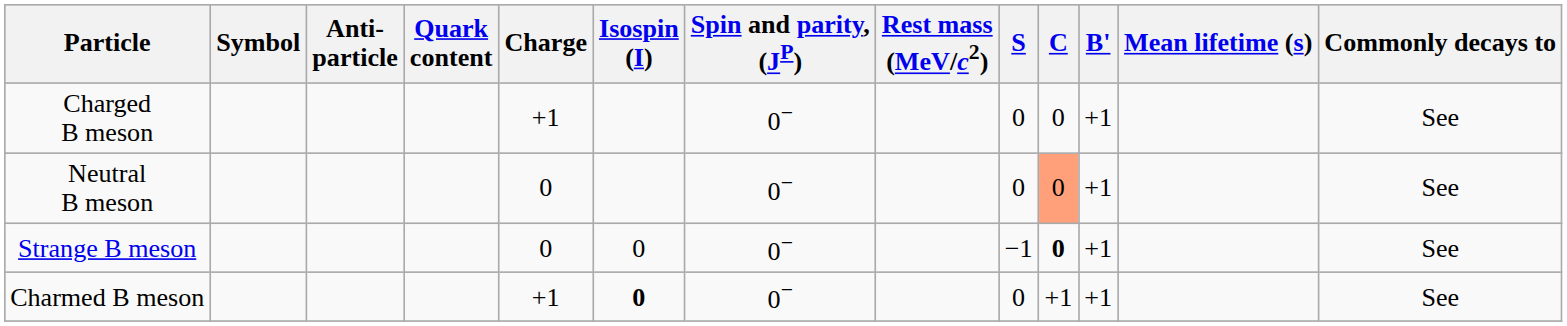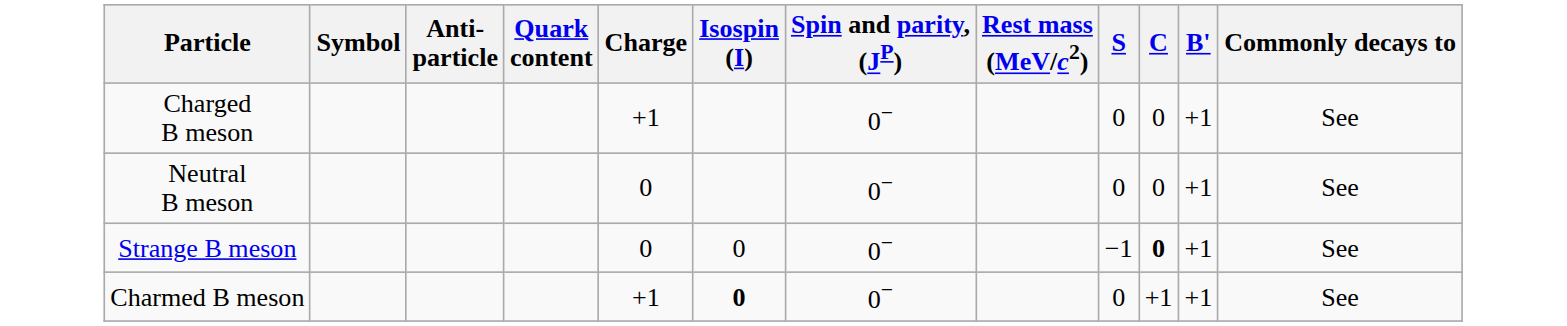 <table class="wikitable sortable" style="margin:1em auto; text-align:center">
 <tr>
 <th>Particle</th>
 <th>Symbol</th>
 <th>Anti-<br>particle</th>
 <th class="unsortable"><a href='#'>Quark</a> <br>content</th>
 <th>Charge</th>
 <th><a href='#'>Isospin</a> <br>(<a href='#'>I</a>)</th>
 <th><a href='#'>Spin</a> and <a href='#'>parity</a>, <br>(<a href='#'>J</a><sup><a href='#'>P</a></sup>)</th>
 <th><a href='#'>Rest mass</a> <br>(<a href='#'>MeV</a>/<a href='#'><em>c</em></a><sup>2</sup>)</th>
 <th><a href='#'>S</a></th>
 <th><a href='#'>C</a></th>
 <th><a href='#'>B'</a></th>
-<th><a href='#'>Mean lifetime</a> (<a href='#'>s</a>)</th>
 <th>Commonly decays to</th>
 </tr>
 <tr>
 <td>Charged<br>B meson</td>
 <td></td>
 <td></td>
 <td></td>
 <td>+1</td>
 <td></td>
 <td>0<sup>−</sup></td>
 <td></td>
 <td>0</td>
 <td>0</td>
 <td>+1</td>
-<td></td>
 <td>See </td>
 </tr>
 <tr>
 <td>Neutral<br>B meson</td>
 <td></td>
 <td></td>
 <td></td>
 <td>0</td>
 <td></td>
 <td>0<sup>−</sup></td>
 <td></td>
 <td>0</td>
-<td style="background: lightsalmon;">0</td>
+<td>0</td>
 <td>+1</td>
-<td></td>
 <td>See </td>
 </tr>
 <tr>
 <td><a href='#'>Strange B meson</a></td>
 <td></td>
 <td></td>
 <td></td>
 <td>0</td>
 <td>0</td>
 <td>0<sup>−</sup></td>
 <td></td>
 <td>−1</td>
 <td><strong>0</strong></td>
 <td>+1</td>
-<td></td>
 <td>See </td>
 </tr>
 <tr>
 <td>Charmed B meson</td>
 <td></td>
 <td></td>
 <td></td>
 <td>+1</td>
 <td><strong>0</strong></td>
 <td>0<sup>−</sup></td>
 <td></td>
 <td>0</td>
 <td>+1</td>
 <td>+1</td>
-<td></td>
 <td>See </td>
 </tr>
 </table>
